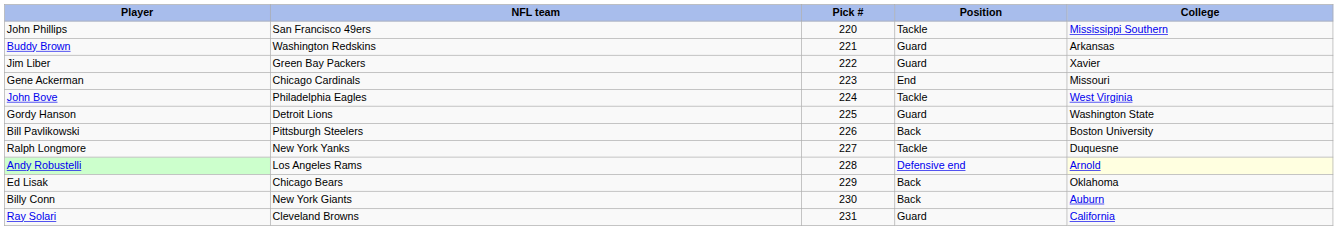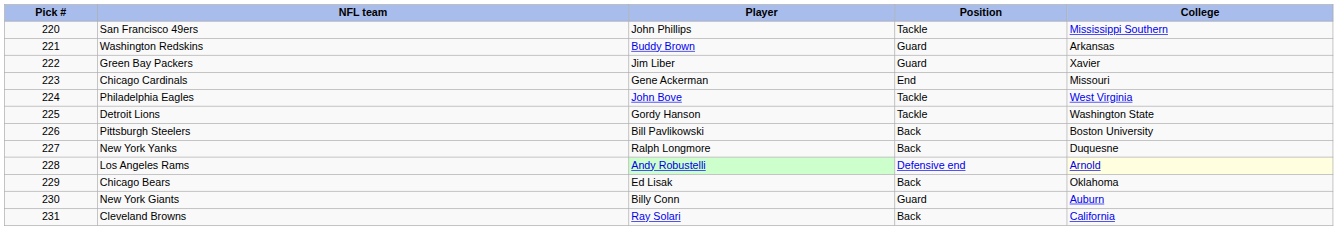 <table class="wikitable sortable sortable" style="width: 100%">
 <tr>
+<th style="background:#A8BDEC;" width=7%>Pick #</th>
+<th width=40% style="background:#A8BDEC;">NFL team</th>
 <th width=20% style="background:#A8BDEC;">Player</th>
-<th width=40% style="background:#A8BDEC;">NFL team</th>
-<th style="background:#A8BDEC;" width=7%>Pick #</th>
 <th width=13% style="background:#A8BDEC;">Position</th>
 <th style="background:#A8BDEC;">College</th>
 </tr>
 <tr>
+<td align=center>220</td>
+<td>San Francisco 49ers</td>
 <td>John Phillips</td>
-<td>San Francisco 49ers</td>
-<td align=center>220</td>
 <td>Tackle</td>
 <td><a href='#'>Mississippi Southern</a></td>
 </tr>
 <tr>
+<td align=center>221</td>
+<td>Washington Redskins</td>
 <td><a href='#'>Buddy Brown</a></td>
-<td>Washington Redskins</td>
-<td align=center>221</td>
 <td>Guard</td>
 <td>Arkansas</td>
 </tr>
 <tr>
+<td align=center>222</td>
+<td>Green Bay Packers</td>
 <td>Jim Liber</td>
-<td>Green Bay Packers</td>
-<td align=center>222</td>
 <td>Guard</td>
 <td>Xavier</td>
 </tr>
 <tr>
+<td align=center>223</td>
+<td>Chicago Cardinals</td>
 <td>Gene Ackerman</td>
-<td>Chicago Cardinals</td>
-<td align=center>223</td>
 <td>End</td>
 <td>Missouri</td>
 </tr>
 <tr>
+<td align=center>224</td>
+<td>Philadelphia Eagles</td>
 <td><a href='#'>John Bove</a></td>
-<td>Philadelphia Eagles</td>
-<td align=center>224</td>
 <td>Tackle</td>
 <td><a href='#'>West Virginia</a></td>
 </tr>
 <tr>
+<td align=center>225</td>
+<td>Detroit Lions</td>
 <td>Gordy Hanson</td>
-<td>Detroit Lions</td>
-<td align=center>225</td>
-<td>Guard</td>
+<td>Tackle</td>
 <td>Washington State</td>
 </tr>
 <tr>
+<td align=center>226</td>
+<td>Pittsburgh Steelers</td>
 <td>Bill Pavlikowski</td>
-<td>Pittsburgh Steelers</td>
-<td align=center>226</td>
 <td>Back</td>
 <td>Boston University</td>
 </tr>
 <tr>
+<td align=center>227</td>
+<td>New York Yanks</td>
 <td>Ralph Longmore</td>
-<td>New York Yanks</td>
-<td align=center>227</td>
-<td>Tackle</td>
+<td>Back</td>
 <td>Duquesne</td>
 </tr>
 <tr>
+<td align=center>228</td>
+<td>Los Angeles Rams</td>
 <td bgcolor="#CCFFCC"><a href='#'>Andy Robustelli</a></td>
-<td>Los Angeles Rams</td>
-<td align=center>228</td>
 <td><a href='#'>Defensive end</a></td>
 <td style="background: lightyellow;"><a href='#'>Arnold</a></td>
 </tr>
 <tr>
+<td align=center>229</td>
+<td>Chicago Bears</td>
 <td>Ed Lisak</td>
-<td>Chicago Bears</td>
-<td align=center>229</td>
 <td>Back</td>
 <td>Oklahoma</td>
 </tr>
 <tr>
+<td align=center>230</td>
+<td>New York Giants</td>
 <td>Billy Conn</td>
-<td>New York Giants</td>
-<td align=center>230</td>
-<td>Back</td>
+<td>Guard</td>
 <td><a href='#'>Auburn</a></td>
 </tr>
 <tr>
+<td align=center>231</td>
+<td>Cleveland Browns</td>
 <td><a href='#'>Ray Solari</a></td>
-<td>Cleveland Browns</td>
-<td align=center>231</td>
-<td>Guard</td>
+<td>Back</td>
 <td><a href='#'>California</a></td>
 </tr>
 </table>
